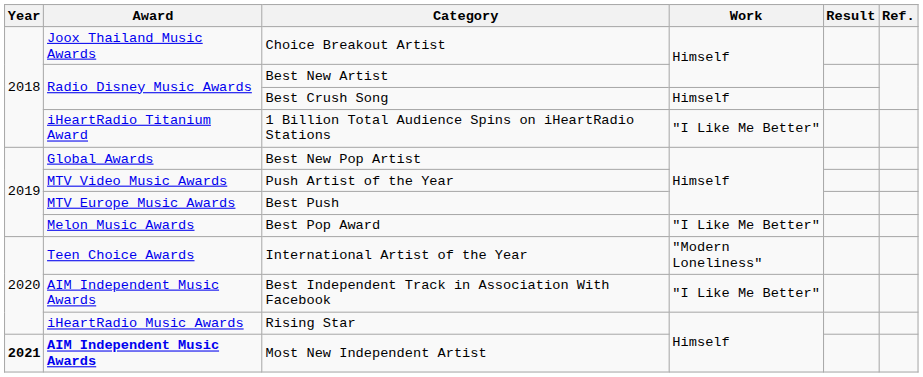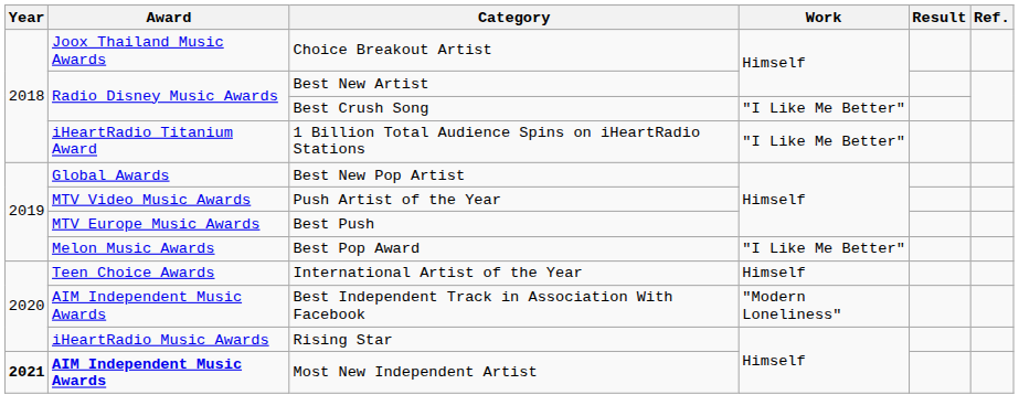 <table class="wikitable">
 <tr>
 <th style="text-align:center;">Year</th>
 <th style="text-align:center;">Award</th>
 <th style="text-align:center;">Category</th>
 <th>Work</th>
 <th style="text-align:center;">Result</th>
 <th>Ref.</th>
 </tr>
 <tr>
 <td rowspan="4">2018</td>
 <td><a href='#'>Joox Thailand Music Awards</a></td>
 <td>Choice Breakout Artist</td>
 <td rowspan="2">Himself</td>
 <td></td>
 <td></td>
 </tr>
 <tr>
 <td rowspan="2"><a href='#'>Radio Disney Music Awards</a></td>
 <td>Best New Artist</td>
 <td></td>
 <td rowspan="2"></td>
 </tr>
 <tr>
 <td>Best Crush Song</td>
-<td>Himself</td>
+<td>"I Like Me Better"</td>
 <td></td>
 </tr>
 <tr>
 <td><a href='#'>iHeartRadio Titanium Award</a></td>
 <td>1 Billion Total Audience Spins on iHeartRadio Stations</td>
 <td>"I Like Me Better"</td>
 <td></td>
 <td></td>
 </tr>
 <tr>
 <td rowspan="4">2019</td>
 <td><a href='#'>Global Awards</a></td>
 <td>Best New Pop Artist</td>
 <td rowspan="3">Himself</td>
 <td></td>
 <td></td>
 </tr>
 <tr>
 <td><a href='#'>MTV Video Music Awards</a></td>
 <td>Push Artist of the Year</td>
 <td></td>
 <td></td>
 </tr>
 <tr>
 <td><a href='#'>MTV Europe Music Awards</a></td>
 <td>Best Push</td>
 <td></td>
 <td></td>
 </tr>
 <tr>
 <td><a href='#'>Melon Music Awards</a></td>
 <td>Best Pop Award</td>
 <td>"I Like Me Better"</td>
 <td></td>
 <td></td>
 </tr>
 <tr>
 <td rowspan="3">2020</td>
 <td><a href='#'>Teen Choice Awards</a></td>
 <td>International Artist of the Year</td>
-<td>"Modern Loneliness"</td>
+<td>Himself</td>
 <td></td>
 <td></td>
 </tr>
 <tr>
 <td><a href='#'>AIM Independent Music Awards</a></td>
 <td>Best Independent Track in Association With Facebook</td>
-<td>"I Like Me Better"</td>
+<td>"Modern Loneliness"</td>
 <td></td>
 <td></td>
 </tr>
 <tr>
 <td><a href='#'>iHeartRadio Music Awards</a></td>
 <td>Rising Star</td>
 <td rowspan="4">Himself</td>
 <td></td>
 <td></td>
 </tr>
 <tr>
 <td rowspan="1"><strong>2021</strong></td>
 <td><strong><a href='#'>AIM Independent Music Awards</a></strong></td>
 <td>Most New Independent Artist</td>
 <td></td>
 <td></td>
 </tr>
 </table>
